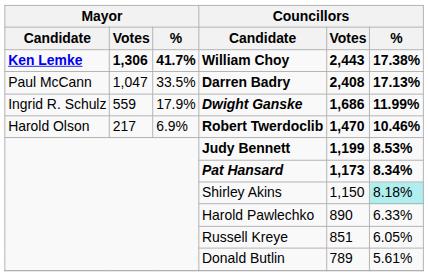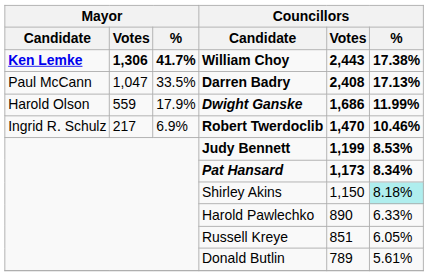 <table class="wikitable collapsible collapsed" align="right">
 <tr>
 <th colspan=3>Mayor</th>
 <th colspan=3>Councillors</th>
 </tr>
 <tr>
 <th>Candidate</th>
 <th>Votes</th>
 <th>%</th>
 <th>Candidate</th>
 <th>Votes</th>
 <th>%</th>
 </tr>
 <tr>
 <td><strong><a href='#'>Ken Lemke</a></strong></td>
 <td><strong>1,306</strong></td>
 <td><strong>41.7%</strong></td>
 <td><strong>William Choy</strong></td>
 <td><strong>2,443</strong></td>
 <td><strong>17.38%</strong></td>
 </tr>
 <tr>
 <td>Paul McCann</td>
 <td>1,047</td>
 <td>33.5%</td>
 <td><strong>Darren Badry</strong></td>
 <td><strong>2,408</strong></td>
 <td><strong>17.13%</strong></td>
 </tr>
 <tr>
-<td>Ingrid R. Schulz</td>
+<td>Harold Olson</td>
 <td>559</td>
 <td>17.9%</td>
 <td><strong><em>Dwight Ganske</em></strong></td>
 <td><strong>1,686</strong></td>
 <td><strong>11.99%</strong></td>
 </tr>
 <tr>
-<td>Harold Olson</td>
+<td>Ingrid R. Schulz</td>
 <td>217</td>
 <td>6.9%</td>
 <td><strong>Robert Twerdoclib</strong></td>
 <td><strong>1,470</strong></td>
 <td><strong>10.46%</strong></td>
 </tr>
 <tr>
 <td rowspan=6 colspan=3></td>
 <td><strong>Judy Bennett</strong></td>
 <td><strong>1,199</strong></td>
 <td><strong>8.53%</strong></td>
 </tr>
 <tr>
 <td><strong><em>Pat Hansard</em></strong></td>
 <td><strong>1,173</strong></td>
 <td><strong>8.34%</strong></td>
 </tr>
 <tr>
 <td>Shirley Akins</td>
 <td>1,150</td>
 <td style="background: paleturquoise;">8.18%</td>
 </tr>
 <tr>
 <td>Harold Pawlechko</td>
 <td>890</td>
 <td>6.33%</td>
 </tr>
 <tr>
 <td>Russell Kreye</td>
 <td>851</td>
 <td>6.05%</td>
 </tr>
 <tr>
 <td>Donald Butlin</td>
 <td>789</td>
 <td>5.61%</td>
 </tr>
 <tr>
 </tr>
 </table>
